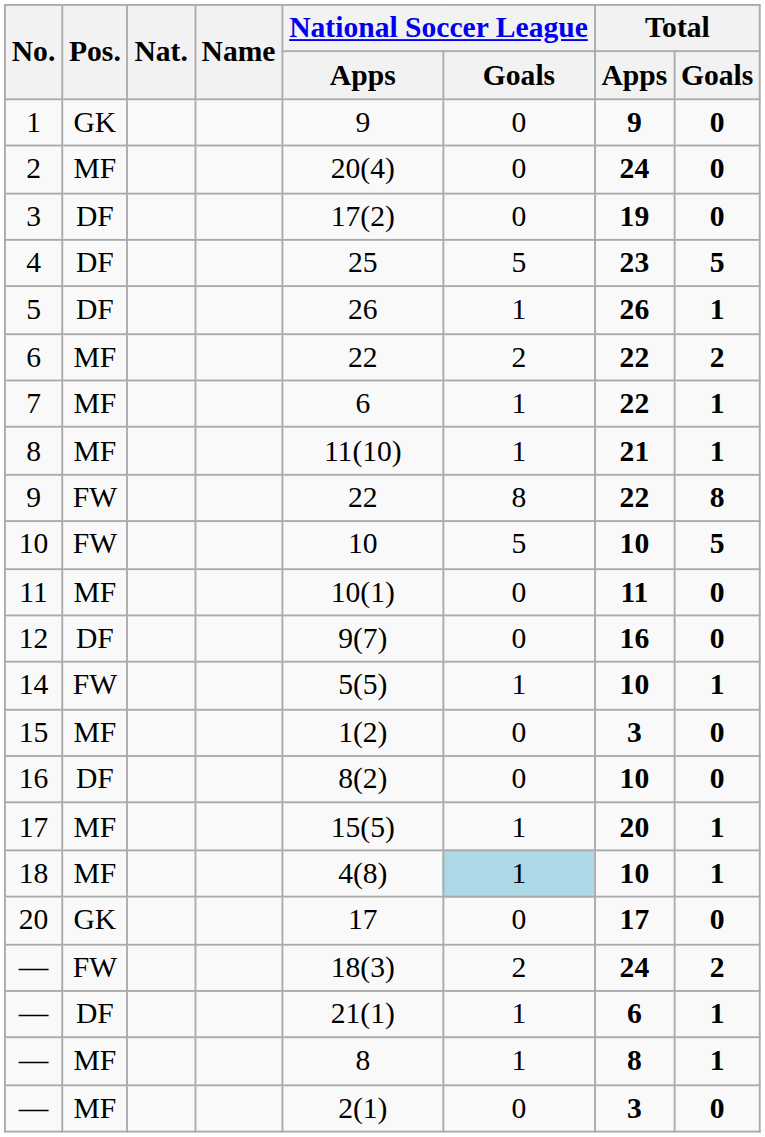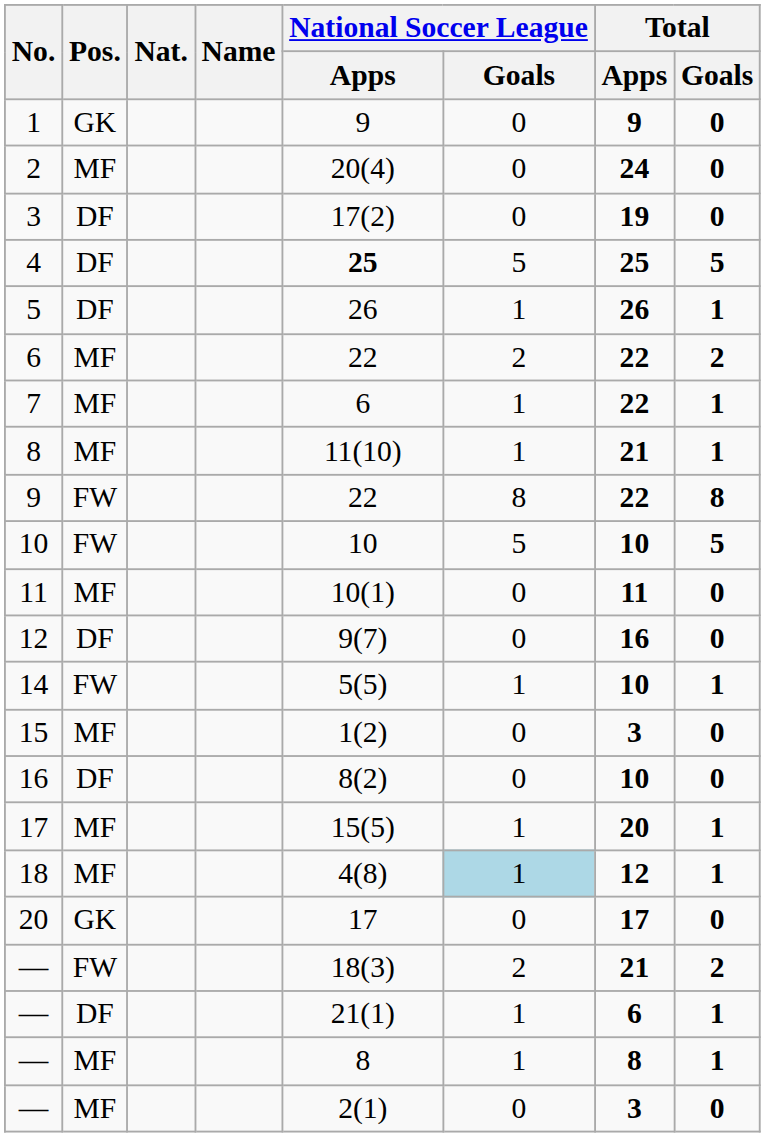 <table class="wikitable sortable" style="text-align:center">
 <tr>
 <th rowspan="2">No.</th>
 <th rowspan="2">Pos.</th>
 <th rowspan="2">Nat.</th>
 <th rowspan="2">Name</th>
 <th colspan="2"><a href='#'>National Soccer League</a></th>
 <th colspan="2">Total</th>
 </tr>
 <tr>
 <th>Apps</th>
 <th>Goals</th>
 <th>Apps</th>
 <th>Goals</th>
 </tr>
 <tr>
 <td>1</td>
 <td>GK</td>
 <td></td>
 <td align=left></td>
 <td>9</td>
 <td>0</td>
 <td><strong>9</strong></td>
 <td><strong>0</strong></td>
 </tr>
 <tr>
 <td>2</td>
 <td>MF</td>
 <td></td>
 <td align=left></td>
 <td>20(4)</td>
 <td>0</td>
 <td><strong>24</strong></td>
 <td><strong>0</strong></td>
 </tr>
 <tr>
 <td>3</td>
 <td>DF</td>
 <td></td>
 <td align=left></td>
 <td>17(2)</td>
 <td>0</td>
 <td><strong>19</strong></td>
 <td><strong>0</strong></td>
 </tr>
 <tr>
 <td>4</td>
 <td>DF</td>
 <td></td>
 <td align=left></td>
-<td>25</td>
+<td><strong>25</strong></td>
 <td>5</td>
-<td><strong>23</strong></td>
+<td><strong>25</strong></td>
 <td><strong>5</strong></td>
 </tr>
 <tr>
 <td>5</td>
 <td>DF</td>
 <td></td>
 <td align=left></td>
 <td>26</td>
 <td>1</td>
 <td><strong>26</strong></td>
 <td><strong>1</strong></td>
 </tr>
 <tr>
 <td>6</td>
 <td>MF</td>
 <td></td>
 <td align=left></td>
 <td>22</td>
 <td>2</td>
 <td><strong>22</strong></td>
 <td><strong>2</strong></td>
 </tr>
 <tr>
 <td>7</td>
 <td>MF</td>
 <td></td>
 <td align=left></td>
 <td>6</td>
 <td>1</td>
 <td><strong>22</strong></td>
 <td><strong>1</strong></td>
 </tr>
 <tr>
 <td>8</td>
 <td>MF</td>
 <td></td>
 <td align=left></td>
 <td>11(10)</td>
 <td>1</td>
 <td><strong>21</strong></td>
 <td><strong>1</strong></td>
 </tr>
 <tr>
 <td>9</td>
 <td>FW</td>
 <td></td>
 <td align=left></td>
 <td>22</td>
 <td>8</td>
 <td><strong>22</strong></td>
 <td><strong>8</strong></td>
 </tr>
 <tr>
 <td>10</td>
 <td>FW</td>
 <td></td>
 <td align=left></td>
 <td>10</td>
 <td>5</td>
 <td><strong>10</strong></td>
 <td><strong>5</strong></td>
 </tr>
 <tr>
 <td>11</td>
 <td>MF</td>
 <td></td>
 <td align=left></td>
 <td>10(1)</td>
 <td>0</td>
 <td><strong>11</strong></td>
 <td><strong>0</strong></td>
 </tr>
 <tr>
 <td>12</td>
 <td>DF</td>
 <td></td>
 <td align=left></td>
 <td>9(7)</td>
 <td>0</td>
 <td><strong>16</strong></td>
 <td><strong>0</strong></td>
 </tr>
 <tr>
 <td>14</td>
 <td>FW</td>
 <td></td>
 <td align=left></td>
 <td>5(5)</td>
 <td>1</td>
 <td><strong>10</strong></td>
 <td><strong>1</strong></td>
 </tr>
 <tr>
 <td>15</td>
 <td>MF</td>
 <td></td>
 <td align=left></td>
 <td>1(2)</td>
 <td>0</td>
 <td><strong>3</strong></td>
 <td><strong>0</strong></td>
 </tr>
 <tr>
 <td>16</td>
 <td>DF</td>
 <td></td>
 <td align=left></td>
 <td>8(2)</td>
 <td>0</td>
 <td><strong>10</strong></td>
 <td><strong>0</strong></td>
 </tr>
 <tr>
 <td>17</td>
 <td>MF</td>
 <td></td>
 <td align=left></td>
 <td>15(5)</td>
 <td>1</td>
 <td><strong>20</strong></td>
 <td><strong>1</strong></td>
 </tr>
 <tr>
 <td>18</td>
 <td>MF</td>
 <td></td>
 <td align=left></td>
 <td>4(8)</td>
 <td style="background: lightblue;">1</td>
-<td><strong>10</strong></td>
+<td><strong>12</strong></td>
 <td><strong>1</strong></td>
 </tr>
 <tr>
 <td>20</td>
 <td>GK</td>
 <td></td>
 <td align=left></td>
 <td>17</td>
 <td>0</td>
 <td><strong>17</strong></td>
 <td><strong>0</strong></td>
 </tr>
 <tr>
 <td>—</td>
 <td>FW</td>
 <td></td>
 <td align=left></td>
 <td>18(3)</td>
 <td>2</td>
-<td><strong>24</strong></td>
+<td><strong>21</strong></td>
 <td><strong>2</strong></td>
 </tr>
 <tr>
 <td>—</td>
 <td>DF</td>
 <td></td>
 <td align=left></td>
 <td>21(1)</td>
 <td>1</td>
 <td><strong>6</strong></td>
 <td><strong>1</strong></td>
 </tr>
 <tr>
 <td>—</td>
 <td>MF</td>
 <td></td>
 <td align=left></td>
 <td>8</td>
 <td>1</td>
 <td><strong>8</strong></td>
 <td><strong>1</strong></td>
 </tr>
 <tr>
 <td>—</td>
 <td>MF</td>
 <td></td>
 <td align=left></td>
 <td>2(1)</td>
 <td>0</td>
 <td><strong>3</strong></td>
 <td><strong>0</strong></td>
 </tr>
 </table>
